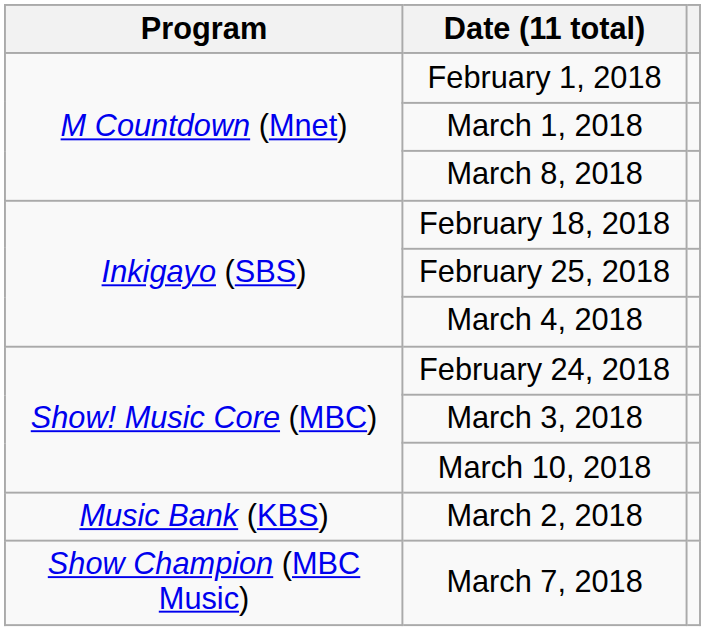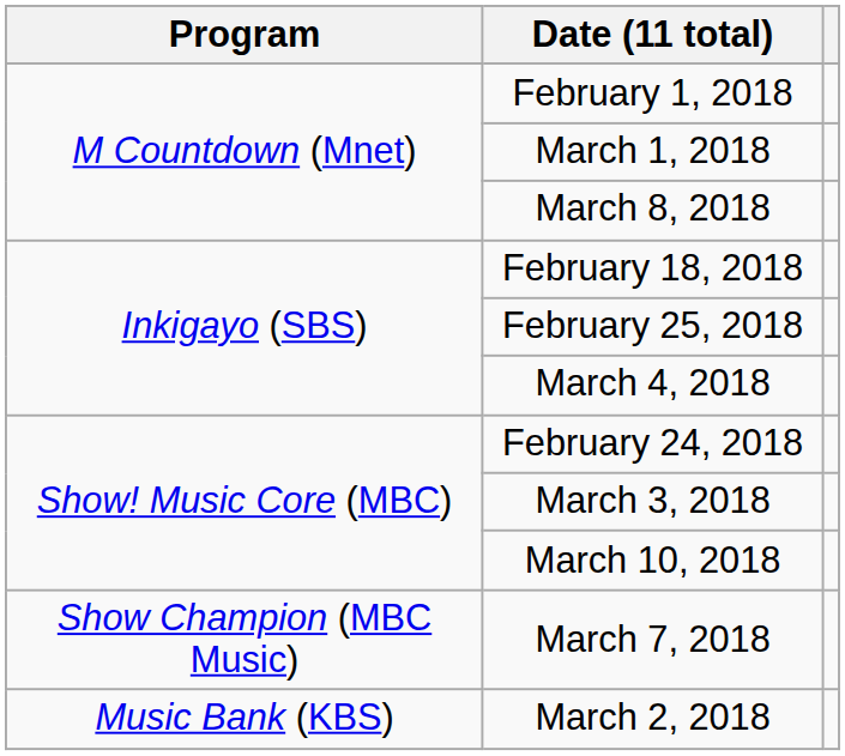 <table class="wikitable" style="text-align:center">
 <tr>
 <th width="200">Program</th>
 <th width="140">Date (11 total)</th>
 <th></th>
 </tr>
 <tr>
 <td rowspan="3"><em><a href='#'>M Countdown</a></em> (<a href='#'>Mnet</a>)</td>
 <td>February 1, 2018</td>
 <td></td>
 </tr>
 <tr>
 <td>March 1, 2018</td>
 <td></td>
 </tr>
 <tr>
 <td>March 8, 2018</td>
 <td></td>
 </tr>
 <tr>
 <td rowspan="3"><em><a href='#'>Inkigayo</a></em> (<a href='#'>SBS</a>)</td>
 <td>February 18, 2018</td>
 <td></td>
 </tr>
 <tr>
 <td>February 25, 2018</td>
 <td></td>
 </tr>
 <tr>
 <td>March 4, 2018</td>
 <td></td>
 </tr>
 <tr>
 <td rowspan="3"><em><a href='#'>Show! Music Core</a></em> (<a href='#'>MBC</a>)</td>
 <td>February 24, 2018</td>
 <td></td>
 </tr>
 <tr>
 <td>March 3, 2018</td>
 <td></td>
 </tr>
 <tr>
 <td>March 10, 2018</td>
 <td></td>
 </tr>
 <tr>
+<td><em><a href='#'>Show Champion</a></em> (<a href='#'>MBC Music</a>)</td>
+<td>March 7, 2018</td>
+<td></td>
+</tr>
+<tr>
 <td><em><a href='#'>Music Bank</a></em> (<a href='#'>KBS</a>)</td>
 <td>March 2, 2018</td>
 <td></td>
 </tr>
-<tr>
-<td><em><a href='#'>Show Champion</a></em> (<a href='#'>MBC Music</a>)</td>
-<td>March 7, 2018</td>
-<td></td>
-</tr>
 </table>
